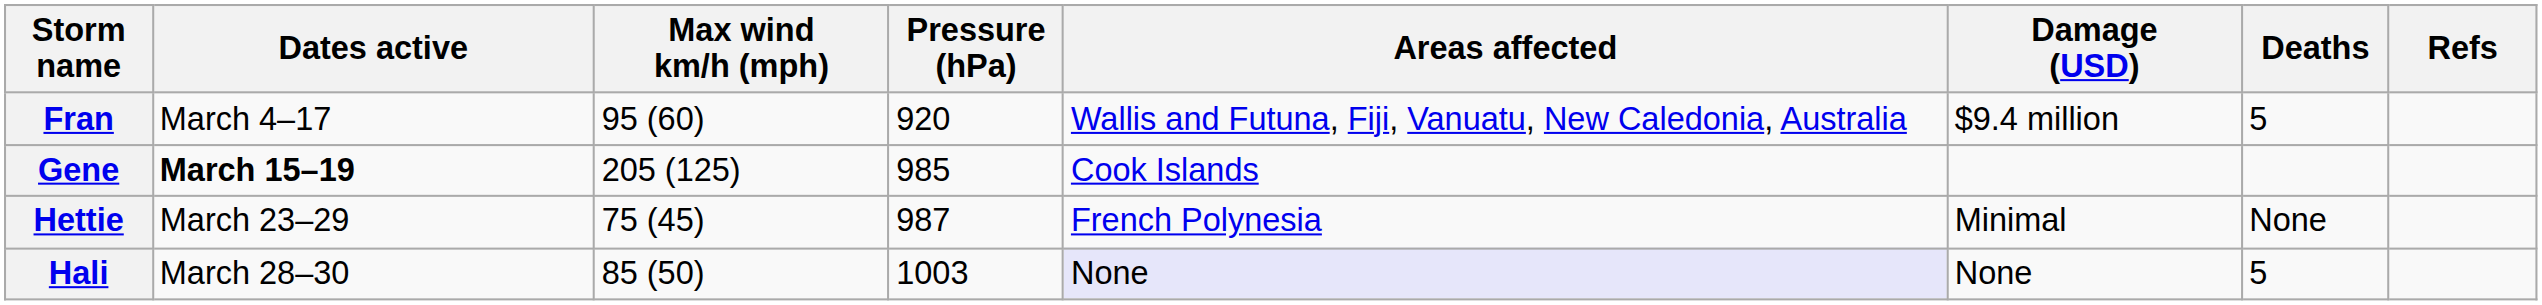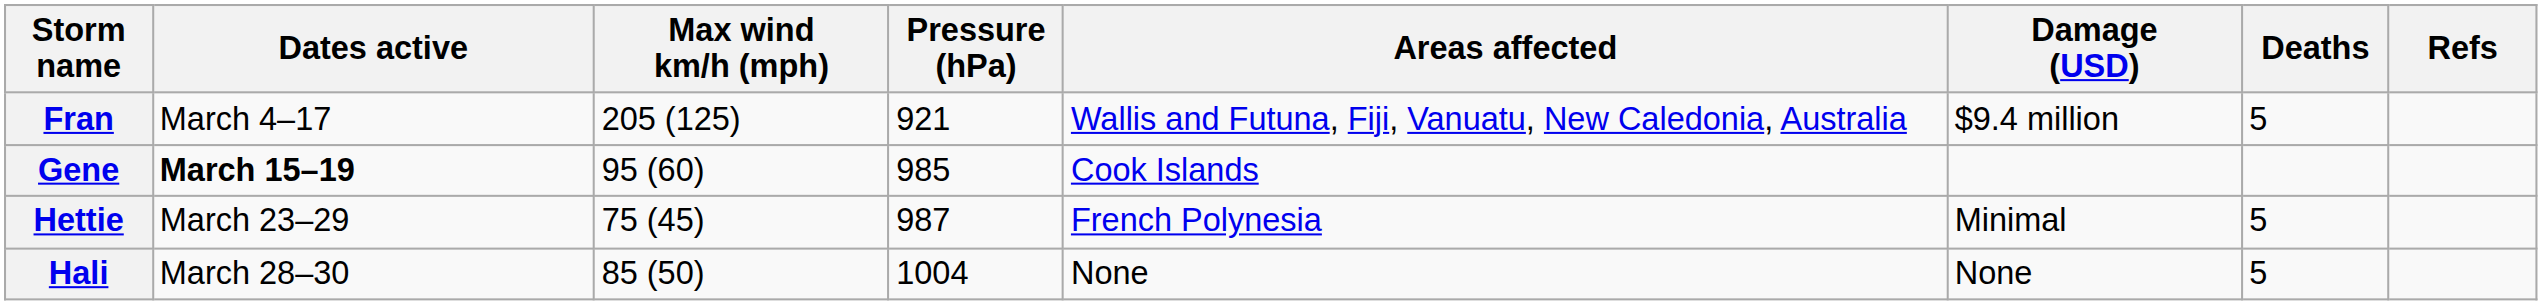 <table class="wikitable sortable">
 <tr>
 <th width="5%">Storm name</th>
 <th width="15%">Dates active</th>
 <th width="10%">Max wind<br>km/h (mph)</th>
 <th width="5%">Pressure<br>(hPa)</th>
 <th width="30%">Areas affected</th>
 <th width="10%">Damage<br>(<a href='#'>USD</a>)</th>
 <th width="5%">Deaths</th>
 <th width="5%">Refs</th>
 </tr>
 <tr>
 <th><a href='#'>Fran</a></th>
 <td>March 4–17</td>
-<td>95 (60)</td>
-<td>920</td>
+<td>205 (125)</td>
+<td>921</td>
 <td><a href='#'>Wallis and Futuna</a>, <a href='#'>Fiji</a>, <a href='#'>Vanuatu</a>, <a href='#'>New Caledonia</a>, <a href='#'>Australia</a></td>
 <td>$9.4 million</td>
 <td>5</td>
 <td></td>
 </tr>
 <tr>
 <th><a href='#'>Gene</a></th>
 <td><strong>March 15–19</strong></td>
-<td>205 (125)</td>
+<td>95 (60)</td>
 <td>985</td>
 <td><a href='#'>Cook Islands</a></td>
 <td></td>
 <td></td>
 <td></td>
 </tr>
 <tr>
 <th><a href='#'>Hettie</a></th>
 <td>March 23–29</td>
 <td>75 (45)</td>
 <td>987</td>
 <td><a href='#'>French Polynesia</a></td>
 <td>Minimal</td>
-<td>None</td>
+<td>5</td>
 <td></td>
 </tr>
 <tr>
 <th><a href='#'>Hali</a></th>
 <td>March 28–30</td>
 <td>85 (50)</td>
-<td>1003</td>
-<td style="background: lavender;">None</td>
+<td>1004</td>
+<td>None</td>
 <td>None</td>
 <td>5</td>
 <td></td>
 </tr>
 </table>
